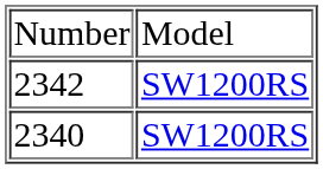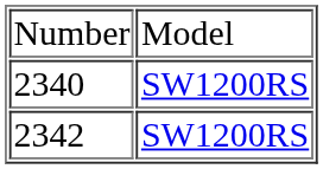 <table border=1 cellspacing=1 cellpadding=1>
 <tr>
 <td>Number</td>
 <td>Model</td>
 </tr>
 <tr>
+<td>2340</td>
+<td><a href='#'>SW1200RS</a></td>
+</tr>
+<tr>
 <td>2342</td>
 <td><a href='#'>SW1200RS</a></td>
 </tr>
-<tr>
-<td>2340</td>
-<td><a href='#'>SW1200RS</a></td>
-</tr>
 </table>
